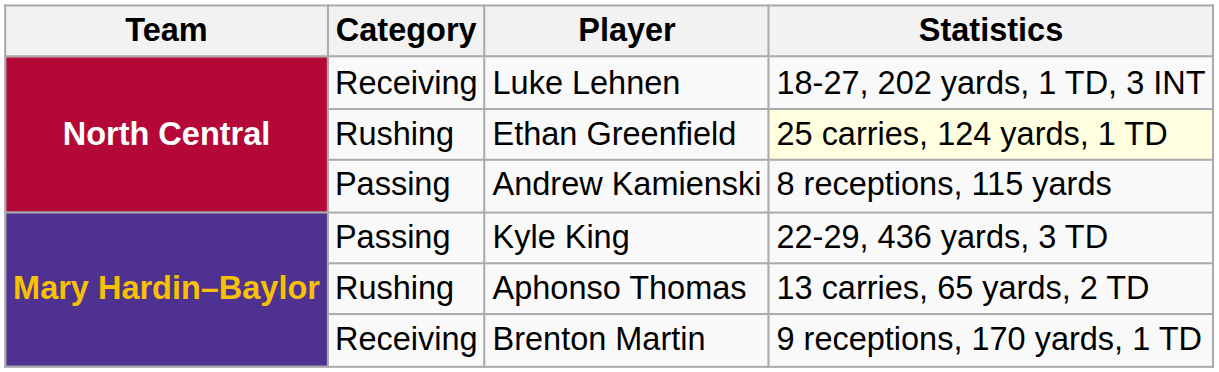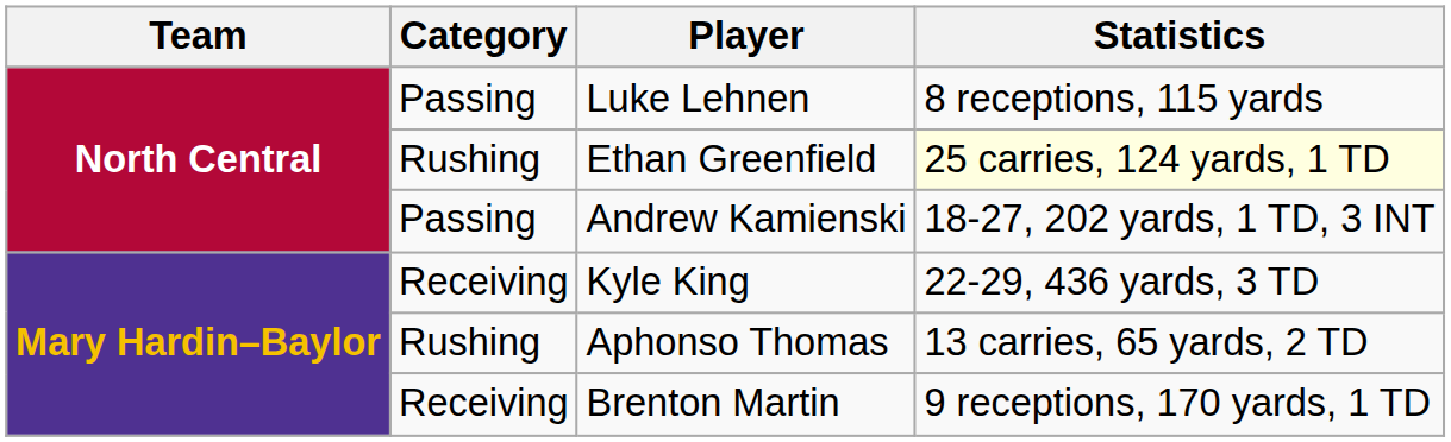 <table class="wikitable" style="float: right;">
 <tr>
 <th>Team</th>
 <th>Category</th>
 <th>Player</th>
 <th>Statistics</th>
 </tr>
 <tr>
 <td rowspan=3 style="background:#b30838; color:#ffffff; text-align:center;"><strong>North Central</strong></td>
-<td>Receiving</td>
+<td>Passing</td>
 <td>Luke Lehnen</td>
-<td>18-27, 202 yards, 1 TD, 3 INT</td>
+<td>8 receptions, 115 yards</td>
 </tr>
 <tr>
 <td>Rushing</td>
 <td>Ethan Greenfield</td>
 <td style="background: lightyellow;">25 carries, 124 yards, 1 TD</td>
 </tr>
 <tr>
 <td>Passing</td>
 <td>Andrew Kamienski</td>
-<td>8 receptions, 115 yards</td>
+<td>18-27, 202 yards, 1 TD, 3 INT</td>
 </tr>
 <tr>
 <td rowspan=3 style="background:#4f3191; color:#f5c100; text-align:center;"><strong>Mary Hardin–Baylor</strong></td>
-<td>Passing</td>
+<td>Receiving</td>
 <td>Kyle King</td>
 <td>22-29, 436 yards, 3 TD</td>
 </tr>
 <tr>
 <td>Rushing</td>
 <td>Aphonso Thomas</td>
 <td>13 carries, 65 yards, 2 TD</td>
 </tr>
 <tr>
 <td>Receiving</td>
 <td>Brenton Martin</td>
 <td>9 receptions, 170 yards, 1 TD</td>
 </tr>
 </table>
